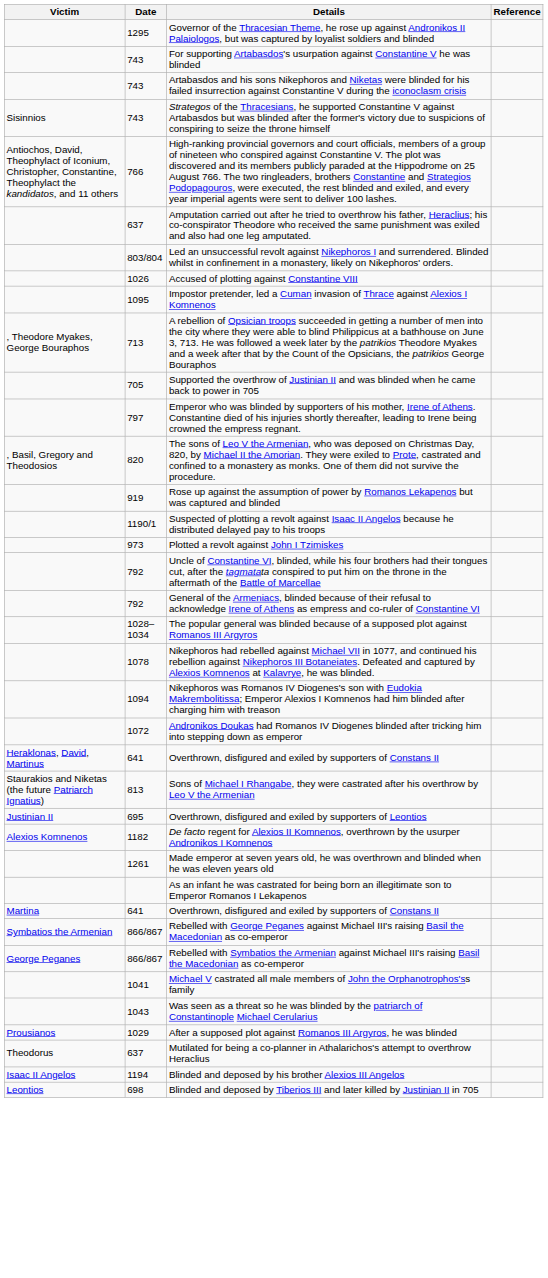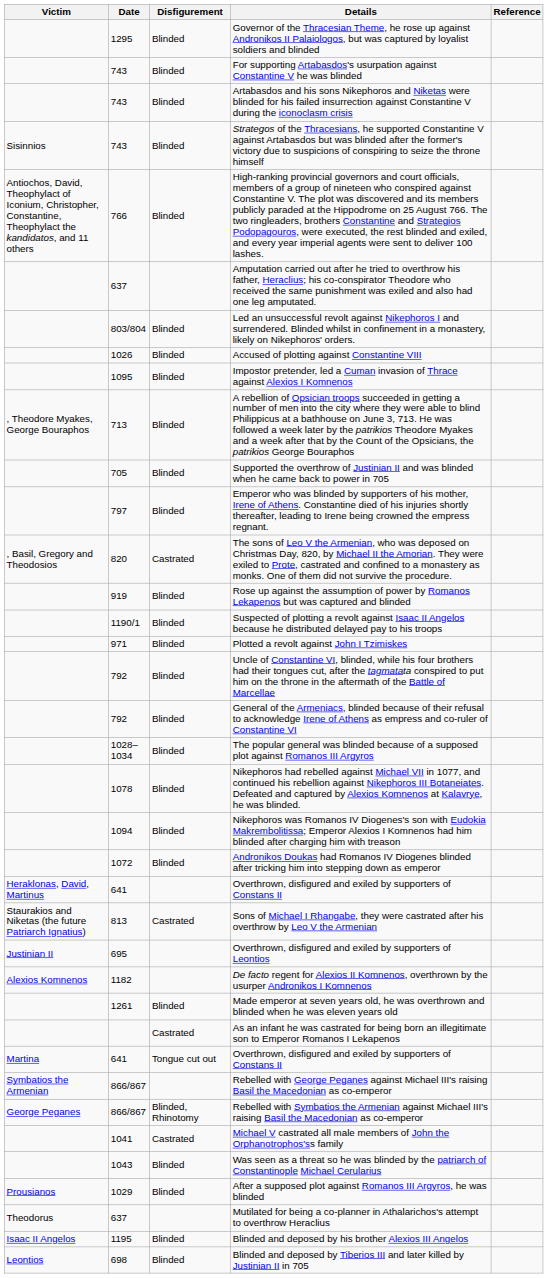 <table class="wikitable sortable" width="100%">
 <tr>
 <th>Victim</th>
 <th>Date</th>
+<th width=15%>Disfigurement</th>
 <th class=unsortable>Details</th>
 <th class=unsortable>Reference</th>
 </tr>
 <tr>
 <td></td>
 <td>1295</td>
+<td>Blinded</td>
 <td>Governor of the <a href='#'>Thracesian Theme</a>, he rose up against <a href='#'>Andronikos II Palaiologos</a>, but was captured by loyalist soldiers and blinded</td>
 <td></td>
 </tr>
 <tr>
 <td></td>
 <td>743</td>
+<td>Blinded</td>
 <td>For supporting <a href='#'>Artabasdos</a>'s usurpation against <a href='#'>Constantine V</a> he was blinded</td>
 <td></td>
 </tr>
 <tr>
 <td></td>
 <td>743</td>
+<td>Blinded</td>
 <td>Artabasdos and his sons Nikephoros and <a href='#'>Niketas</a> were blinded for his failed insurrection against Constantine V during the <a href='#'>iconoclasm crisis</a></td>
 <td></td>
 </tr>
 <tr>
 <td>Sisinnios</td>
 <td>743</td>
+<td>Blinded</td>
 <td><em>Strategos</em> of the <a href='#'>Thracesians</a>, he supported Constantine V against Artabasdos but was blinded after the former's victory due to suspicions of conspiring to seize the throne himself</td>
 <td></td>
 </tr>
 <tr>
 <td>Antiochos, David, Theophylact of Iconium, Christopher, Constantine, Theophylact the <em>kandidatos</em>, and 11 others</td>
 <td>766</td>
+<td>Blinded</td>
 <td>High-ranking provincial governors and court officials, members of a group of nineteen who conspired against Constantine V. The plot was discovered and its members publicly paraded at the Hippodrome on 25 August 766. The two ringleaders, brothers <a href='#'>Constantine</a> and <a href='#'>Strategios Podopagouros</a>, were executed, the rest blinded and exiled, and every year imperial agents were sent to deliver 100 lashes.</td>
 <td></td>
 </tr>
 <tr>
 <td></td>
 <td>637</td>
+<td></td>
 <td>Amputation carried out after he tried to overthrow his father, <a href='#'>Heraclius</a>; his co-conspirator Theodore who received the same punishment was exiled and also had one leg amputated.</td>
 <td></td>
 </tr>
 <tr>
 <td></td>
 <td>803/804</td>
+<td>Blinded</td>
 <td>Led an unsuccessful revolt against <a href='#'>Nikephoros I</a> and surrendered. Blinded whilst in confinement in a monastery, likely on Nikephoros' orders.</td>
 <td></td>
 </tr>
 <tr>
 <td></td>
 <td>1026</td>
+<td>Blinded</td>
 <td>Accused of plotting against <a href='#'>Constantine VIII</a></td>
 <td></td>
 </tr>
 <tr>
 <td></td>
 <td>1095</td>
+<td>Blinded</td>
 <td>Impostor pretender, led a <a href='#'>Cuman</a> invasion of <a href='#'>Thrace</a> against <a href='#'>Alexios I Komnenos</a></td>
 <td></td>
 </tr>
 <tr>
 <td>, Theodore Myakes, George Bouraphos</td>
 <td>713</td>
+<td>Blinded</td>
 <td>A rebellion of <a href='#'>Opsician troops</a> succeeded in getting a number of men into the city where they were able to blind Philippicus at a bathhouse on June 3, 713. He was followed a week later by the <em>patrikios</em> Theodore Myakes and a week after that by the Count of the Opsicians, the <em>patrikios</em> George Bouraphos</td>
 <td></td>
 </tr>
 <tr>
 <td></td>
 <td>705</td>
+<td>Blinded</td>
 <td>Supported the overthrow of <a href='#'>Justinian II</a> and was blinded when he came back to power in 705</td>
 <td></td>
 </tr>
 <tr>
 <td></td>
 <td>797</td>
+<td>Blinded</td>
 <td>Emperor who was blinded by supporters of his mother, <a href='#'>Irene of Athens</a>. Constantine died of his injuries shortly thereafter, leading to Irene being crowned the empress regnant.</td>
 <td></td>
 </tr>
 <tr>
 <td>, Basil, Gregory and Theodosios</td>
 <td>820</td>
+<td>Castrated</td>
 <td>The sons of <a href='#'>Leo V the Armenian</a>, who was deposed on Christmas Day, 820, by <a href='#'>Michael II the Amorian</a>. They were exiled to <a href='#'>Prote</a>, castrated and confined to a monastery as monks. One of them did not survive the procedure.</td>
 <td></td>
 </tr>
 <tr>
 <td></td>
 <td>919</td>
+<td>Blinded</td>
 <td>Rose up against the assumption of power by <a href='#'>Romanos Lekapenos</a> but was captured and blinded</td>
 <td></td>
 </tr>
 <tr>
 <td></td>
 <td>1190/1</td>
+<td>Blinded</td>
 <td>Suspected of plotting a revolt against <a href='#'>Isaac II Angelos</a> because he distributed delayed pay to his troops</td>
 <td></td>
 </tr>
 <tr>
 <td></td>
-<td>973</td>
+<td>971</td>
+<td>Blinded</td>
 <td>Plotted a revolt against <a href='#'>John I Tzimiskes</a></td>
 <td></td>
 </tr>
 <tr>
 <td></td>
 <td>792</td>
+<td>Blinded</td>
 <td>Uncle of <a href='#'>Constantine VI</a>, blinded, while his four brothers had their tongues cut, after the <em><a href='#'>tagmata</a>ta</em> conspired to put him on the throne in the aftermath of the <a href='#'>Battle of Marcellae</a></td>
 <td></td>
 </tr>
 <tr>
 <td></td>
 <td>792</td>
+<td>Blinded</td>
 <td>General of the <a href='#'>Armeniacs</a>, blinded because of their refusal to acknowledge <a href='#'>Irene of Athens</a> as empress and co-ruler of <a href='#'>Constantine VI</a></td>
 <td></td>
 </tr>
 <tr>
 <td></td>
 <td>1028–1034</td>
+<td>Blinded</td>
 <td>The popular general was blinded because of a supposed plot against <a href='#'>Romanos III Argyros</a></td>
 <td></td>
 </tr>
 <tr>
 <td></td>
 <td>1078</td>
+<td>Blinded</td>
 <td>Nikephoros had rebelled against <a href='#'>Michael VII</a> in 1077, and continued his rebellion against <a href='#'>Nikephoros III Botaneiates</a>. Defeated and captured by <a href='#'>Alexios Komnenos</a> at <a href='#'>Kalavrye</a>, he was blinded.</td>
 <td></td>
 </tr>
 <tr>
 <td></td>
 <td>1094</td>
+<td>Blinded</td>
 <td>Nikephoros was Romanos IV Diogenes's son with <a href='#'>Eudokia Makrembolitissa</a>; Emperor Alexios I Komnenos had him blinded after charging him with treason</td>
 <td></td>
 </tr>
 <tr>
 <td></td>
 <td>1072</td>
+<td>Blinded</td>
 <td><a href='#'>Andronikos Doukas</a> had Romanos IV Diogenes blinded after tricking him into stepping down as emperor</td>
 <td></td>
 </tr>
 <tr>
 <td><a href='#'>Heraklonas</a>, <a href='#'>David</a>, <a href='#'>Martinus</a></td>
 <td>641</td>
+<td></td>
 <td>Overthrown, disfigured and exiled by supporters of <a href='#'>Constans II</a></td>
 <td></td>
 </tr>
 <tr>
 <td> Staurakios and Niketas (the future <a href='#'>Patriarch Ignatius</a>)</td>
 <td>813</td>
+<td>Castrated</td>
 <td>Sons of <a href='#'>Michael I Rhangabe</a>, they were castrated after his overthrow by <a href='#'>Leo V the Armenian</a></td>
 <td></td>
 </tr>
 <tr>
 <td><a href='#'>Justinian II</a></td>
 <td>695</td>
+<td></td>
 <td>Overthrown, disfigured and exiled by supporters of <a href='#'>Leontios</a></td>
 <td></td>
 </tr>
 <tr>
 <td><a href='#'>Alexios Komnenos</a></td>
 <td>1182</td>
+<td></td>
 <td><em>De facto</em> regent for <a href='#'>Alexios II Komnenos</a>, overthrown by the usurper <a href='#'>Andronikos I Komnenos</a></td>
 <td></td>
 </tr>
 <tr>
 <td></td>
 <td>1261</td>
+<td>Blinded</td>
 <td>Made emperor at seven years old, he was overthrown and blinded when he was eleven years old</td>
 <td></td>
 </tr>
 <tr>
 <td></td>
 <td></td>
+<td>Castrated</td>
 <td>As an infant he was castrated for being born an illegitimate son to Emperor Romanos I Lekapenos</td>
 <td></td>
 </tr>
 <tr>
 <td><a href='#'>Martina</a></td>
 <td>641</td>
+<td>Tongue cut out</td>
 <td>Overthrown, disfigured and exiled by supporters of <a href='#'>Constans II</a></td>
 <td></td>
 </tr>
 <tr>
 <td><a href='#'>Symbatios the Armenian</a></td>
 <td>866/867</td>
+<td></td>
 <td>Rebelled with <a href='#'>George Peganes</a> against Michael III's raising <a href='#'>Basil the Macedonian</a> as co-emperor</td>
 <td></td>
 </tr>
 <tr>
 <td><a href='#'>George Peganes</a></td>
 <td>866/867</td>
+<td>Blinded, Rhinotomy</td>
 <td>Rebelled with <a href='#'>Symbatios the Armenian</a> against Michael III's raising <a href='#'>Basil the Macedonian</a> as co-emperor</td>
 <td></td>
 </tr>
 <tr>
 <td></td>
 <td>1041</td>
+<td>Castrated</td>
 <td><a href='#'>Michael V</a> castrated all male members of <a href='#'>John the Orphanotrophos's</a>s family</td>
 <td></td>
 </tr>
 <tr>
 <td></td>
 <td>1043</td>
+<td>Blinded</td>
 <td>Was seen as a threat so he was blinded by the <a href='#'>patriarch of Constantinople</a> <a href='#'>Michael Cerularius</a></td>
 <td></td>
 </tr>
 <tr>
 <td><a href='#'>Prousianos</a></td>
 <td>1029</td>
+<td>Blinded</td>
 <td>After a supposed plot against <a href='#'>Romanos III Argyros</a>, he was blinded</td>
 <td></td>
 </tr>
 <tr>
 <td>Theodorus</td>
 <td>637</td>
+<td></td>
 <td>Mutilated for being a co-planner in Athalarichos's attempt to overthrow Heraclius</td>
 <td></td>
 </tr>
 <tr>
 <td><a href='#'>Isaac II Angelos</a></td>
-<td>1194</td>
+<td>1195</td>
+<td>Blinded</td>
 <td>Blinded and deposed by his brother <a href='#'>Alexios III Angelos</a></td>
 <td></td>
 </tr>
 <tr>
 <td><a href='#'>Leontios</a></td>
 <td>698</td>
+<td>Blinded</td>
 <td>Blinded and deposed by <a href='#'>Tiberios III</a> and later killed by <a href='#'>Justinian II</a> in 705</td>
 <td></td>
 </tr>
 </table>
